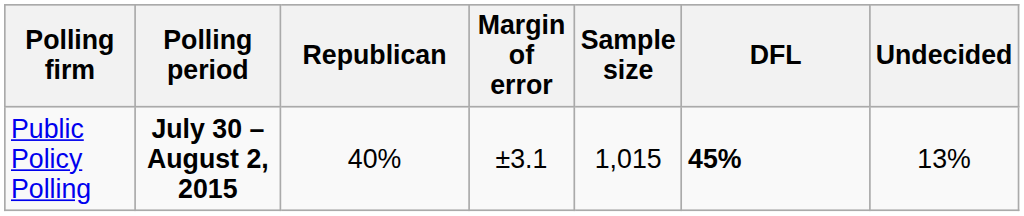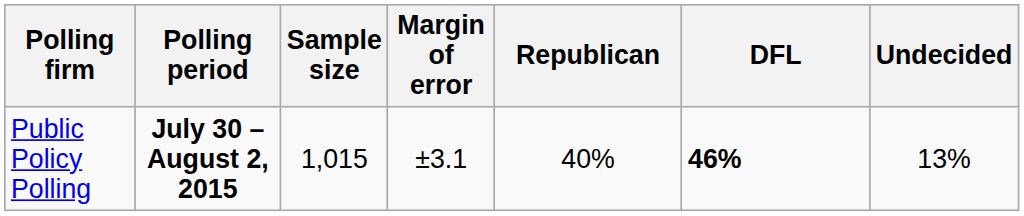 <table class="wikitable">
 <tr>
 <th>Polling firm</th>
 <th>Polling period</th>
+<th>Sample<br>size</th>
+<th>Margin of<br>error</th>
 <th style="width:105px;">Republican</th>
-<th>Margin of<br>error</th>
-<th>Sample<br>size</th>
 <th style="width:105px;">DFL</th>
 <th>Undecided</th>
 </tr>
 <tr>
 <td><a href='#'>Public Policy Polling</a></td>
 <td align=center><strong>July 30 – August 2, 2015</strong></td>
+<td align=center>1,015 </td>
+<td align=center>±3.1 </td>
 <td align=center>40%</td>
-<td align=center>±3.1 </td>
-<td align=center>1,015 </td>
-<td><strong>45%</strong></td>
+<td><strong>46%</strong></td>
 <td align=center>13%</td>
 </tr>
 </table>
